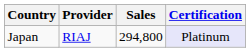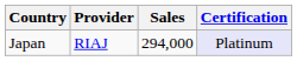 <table class="wikitable sortable">
 <tr>
 <th>Country</th>
 <th>Provider</th>
 <th>Sales</th>
 <th><a href='#'>Certification</a></th>
 </tr>
 <tr>
 <td>Japan</td>
 <td><a href='#'>RIAJ</a></td>
-<td style="text-align:center;">294,800</td>
+<td style="text-align:center;">294,000</td>
 <td style="background: lavender; text-align:center;">Platinum</td>
 </tr>
 </table>
